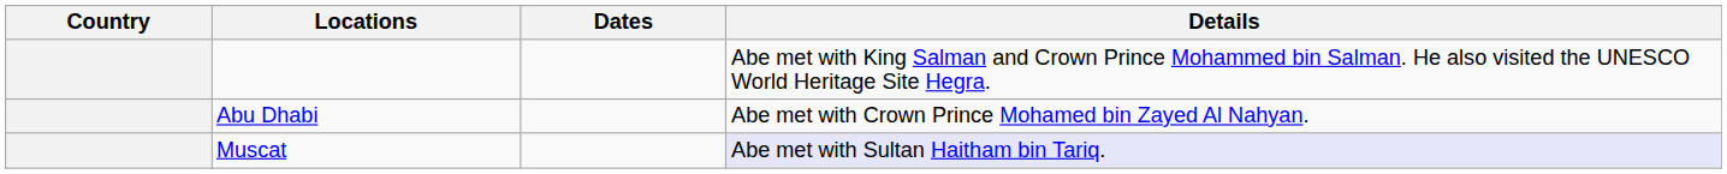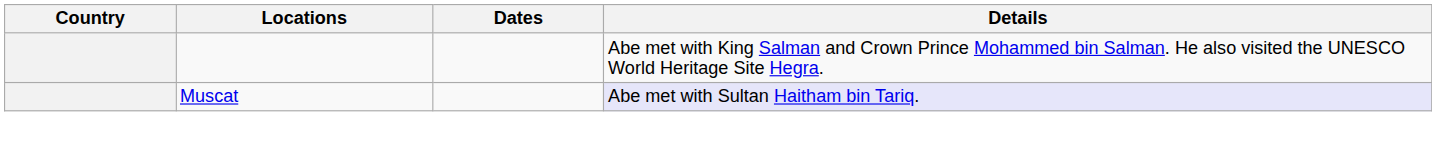 <table class="wikitable sortable" border="1" style="margin: 1em auto 1em auto">
 <tr>
 <th scope="col" style="width: 12%;">Country</th>
 <th scope="col" style="width: 18%;">Locations</th>
 <th scope="col" style="width: 12%;">Dates</th>
 <th>Details</th>
 </tr>
 <tr>
 <th scope="row"></th>
 <td></td>
 <td></td>
 <td>Abe met with King <a href='#'>Salman</a> and Crown Prince <a href='#'>Mohammed bin Salman</a>. He also visited the UNESCO World Heritage Site <a href='#'>Hegra</a>.</td>
 </tr>
 <tr>
-<th scope="row"></th>
-<td><a href='#'>Abu Dhabi</a></td>
-<td></td>
-<td>Abe met with Crown Prince <a href='#'>Mohamed bin Zayed Al Nahyan</a>.</td>
-</tr>
-<tr>
 <th></th>
 <td><a href='#'>Muscat</a></td>
 <td></td>
 <td style="background: lavender;">Abe met with Sultan <a href='#'>Haitham bin Tariq</a>.</td>
 </tr>
 </table>
